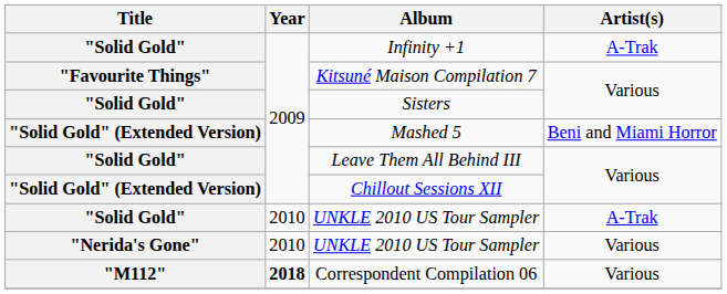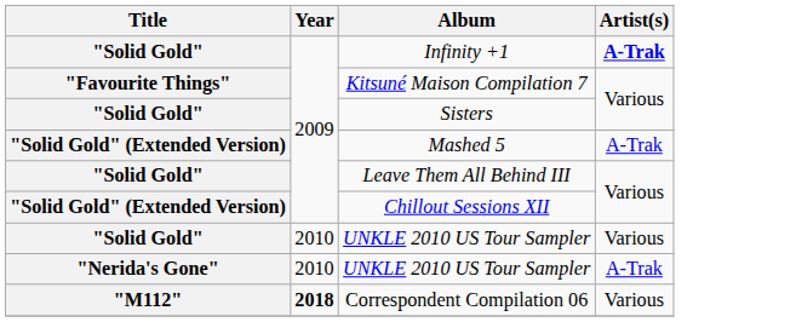 <table class="wikitable plainrowheaders" style="text-align:center;">
 <tr>
 <th scope="col">Title</th>
 <th scope="col">Year</th>
 <th scope="col">Album</th>
 <th scope="col">Artist(s)</th>
 </tr>
 <tr>
 <th scope="row">"Solid Gold"</th>
 <td rowspan="6">2009</td>
 <td><em>Infinity +1</em></td>
-<td><a href='#'>A-Trak</a></td>
+<td><strong><a href='#'>A-Trak</a></strong></td>
 </tr>
 <tr>
 <th scope="row">"Favourite Things"</th>
 <td><em><a href='#'>Kitsuné</a> Maison Compilation 7</em></td>
 <td rowspan="2">Various</td>
 </tr>
 <tr>
 <th scope="row">"Solid Gold"</th>
 <td><em>Sisters</em></td>
 </tr>
 <tr>
 <th scope="row">"Solid Gold" <span>(Extended Version)</span></th>
 <td><em>Mashed 5</em></td>
-<td><a href='#'>Beni</a> and <a href='#'>Miami Horror</a></td>
+<td><a href='#'>A-Trak</a></td>
 </tr>
 <tr>
 <th scope="row">"Solid Gold"</th>
 <td><em>Leave Them All Behind III</em></td>
 <td rowspan="2">Various</td>
 </tr>
 <tr>
 <th scope="row">"Solid Gold" <span>(Extended Version)</span></th>
 <td><em><a href='#'>Chillout Sessions XII</a></em></td>
 </tr>
 <tr>
 <th scope="row">"Solid Gold"</th>
 <td rowspan="1">2010</td>
 <td><em><a href='#'>UNKLE</a> 2010 US Tour Sampler</em></td>
-<td><a href='#'>A-Trak</a></td>
+<td rowspan="1">Various</td>
 </tr>
 <tr>
 <th scope="row">"Nerida's Gone"</th>
 <td rowspan="1">2010</td>
 <td><em><a href='#'>UNKLE</a> 2010 US Tour Sampler</em></td>
-<td rowspan="1">Various</td>
+<td><a href='#'>A-Trak</a></td>
 </tr>
 <tr>
 <th scope="row">"M112"</th>
 <td rowspan="1"><strong>2018</strong></td>
 <td rowspan="1">Correspondent Compilation 06</td>
 <td rowspan="1">Various</td>
 </tr>
 <tr>
 </tr>
 </table>
